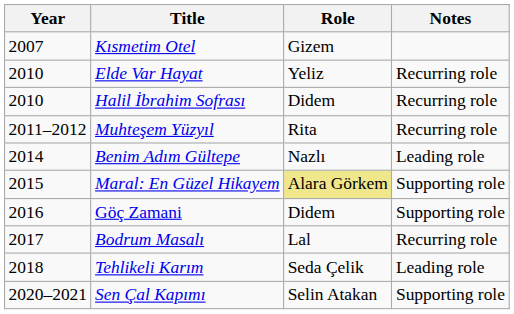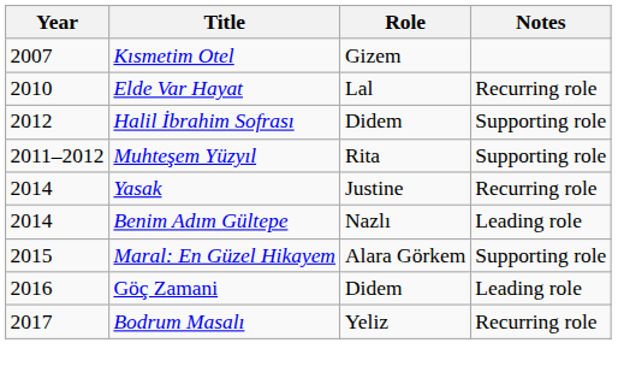 <table class="wikitable">
 <tr>
 <th>Year</th>
 <th>Title</th>
 <th>Role</th>
 <th>Notes</th>
 </tr>
 <tr>
 <td>2007</td>
 <td><em><a href='#'>Kısmetim Otel</a></em></td>
 <td>Gizem</td>
 <td></td>
 </tr>
 <tr>
 <td>2010</td>
 <td><em><a href='#'>Elde Var Hayat</a></em></td>
-<td>Yeliz</td>
+<td>Lal</td>
 <td>Recurring role</td>
 </tr>
 <tr>
-<td>2010</td>
+<td>2012</td>
 <td><em><a href='#'>Halil İbrahim Sofrası</a></em></td>
 <td>Didem</td>
-<td>Recurring role</td>
+<td>Supporting role</td>
 </tr>
 <tr>
 <td>2011–2012</td>
 <td><em><a href='#'>Muhteşem Yüzyıl</a></em></td>
 <td>Rita</td>
+<td>Supporting role</td>
+</tr>
+<tr>
+<td>2014</td>
+<td><em><a href='#'>Yasak</a></em></td>
+<td>Justine</td>
 <td>Recurring role</td>
 </tr>
 <tr>
 <td>2014</td>
 <td><em><a href='#'>Benim Adım Gültepe</a></em></td>
 <td>Nazlı</td>
 <td>Leading role</td>
 </tr>
 <tr>
 <td>2015</td>
 <td><em><a href='#'>Maral: En Güzel Hikayem</a></em></td>
-<td style="background: khaki;">Alara Görkem</td>
+<td>Alara Görkem</td>
 <td>Supporting role</td>
 </tr>
 <tr>
 <td>2016</td>
 <td><a href='#'>Göç Zamani</a></td>
 <td>Didem</td>
-<td>Supporting role</td>
+<td>Leading role</td>
 </tr>
 <tr>
 <td>2017</td>
 <td><em><a href='#'>Bodrum Masalı</a></em></td>
-<td>Lal</td>
+<td>Yeliz</td>
 <td>Recurring role</td>
 </tr>
-<tr>
-<td>2018</td>
-<td><em><a href='#'>Tehlikeli Karım</a></em></td>
-<td>Seda Çelik</td>
-<td>Leading role</td>
-</tr>
-<tr>
-<td>2020–2021</td>
-<td><em><a href='#'>Sen Çal Kapımı</a></em></td>
-<td>Selin Atakan</td>
-<td>Supporting role</td>
-</tr>
 </table>
